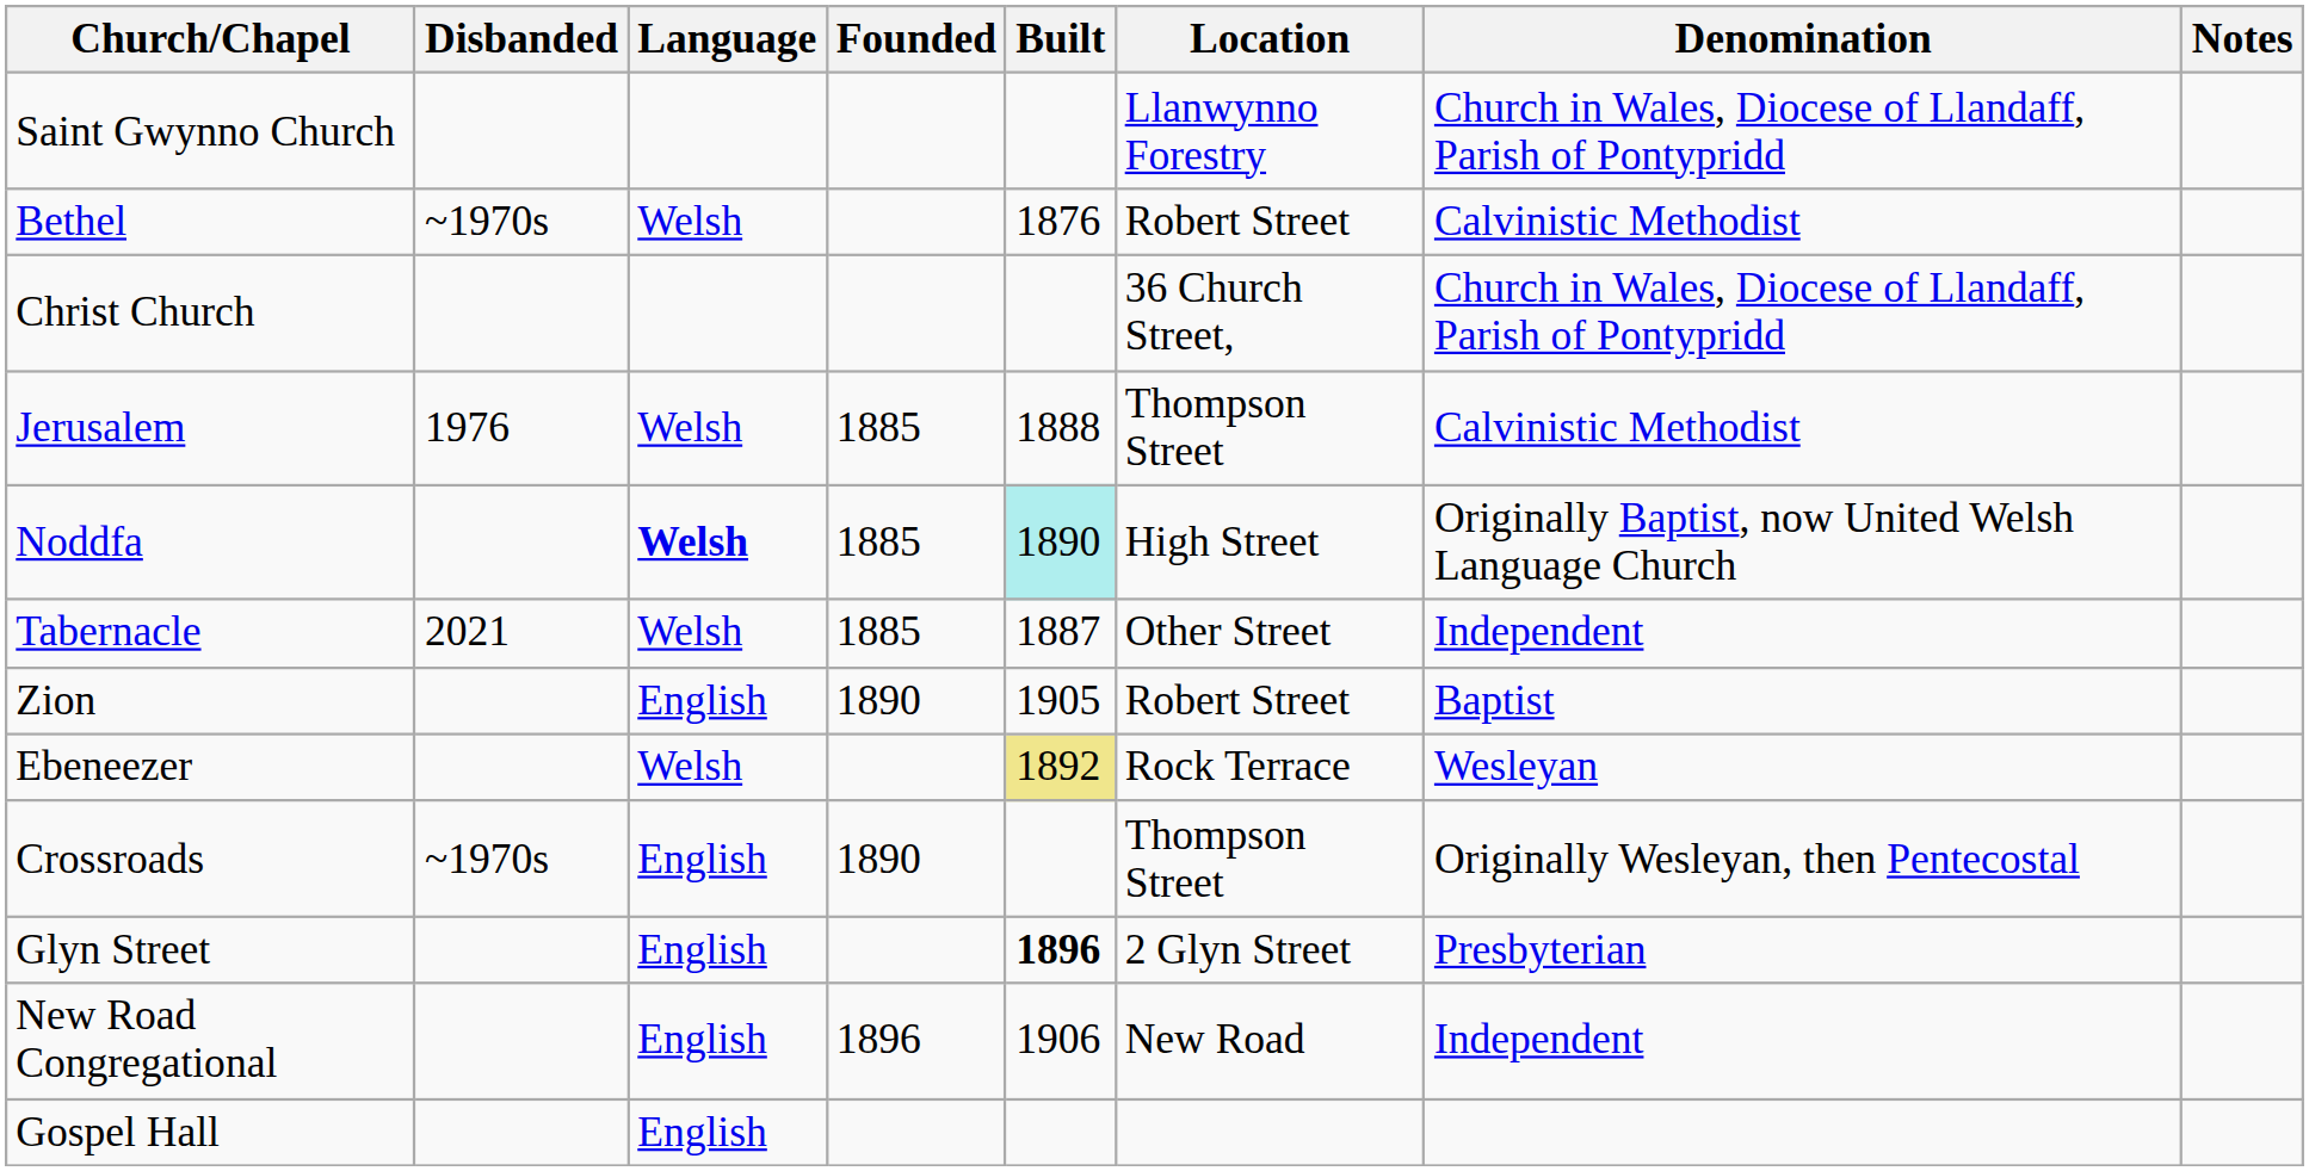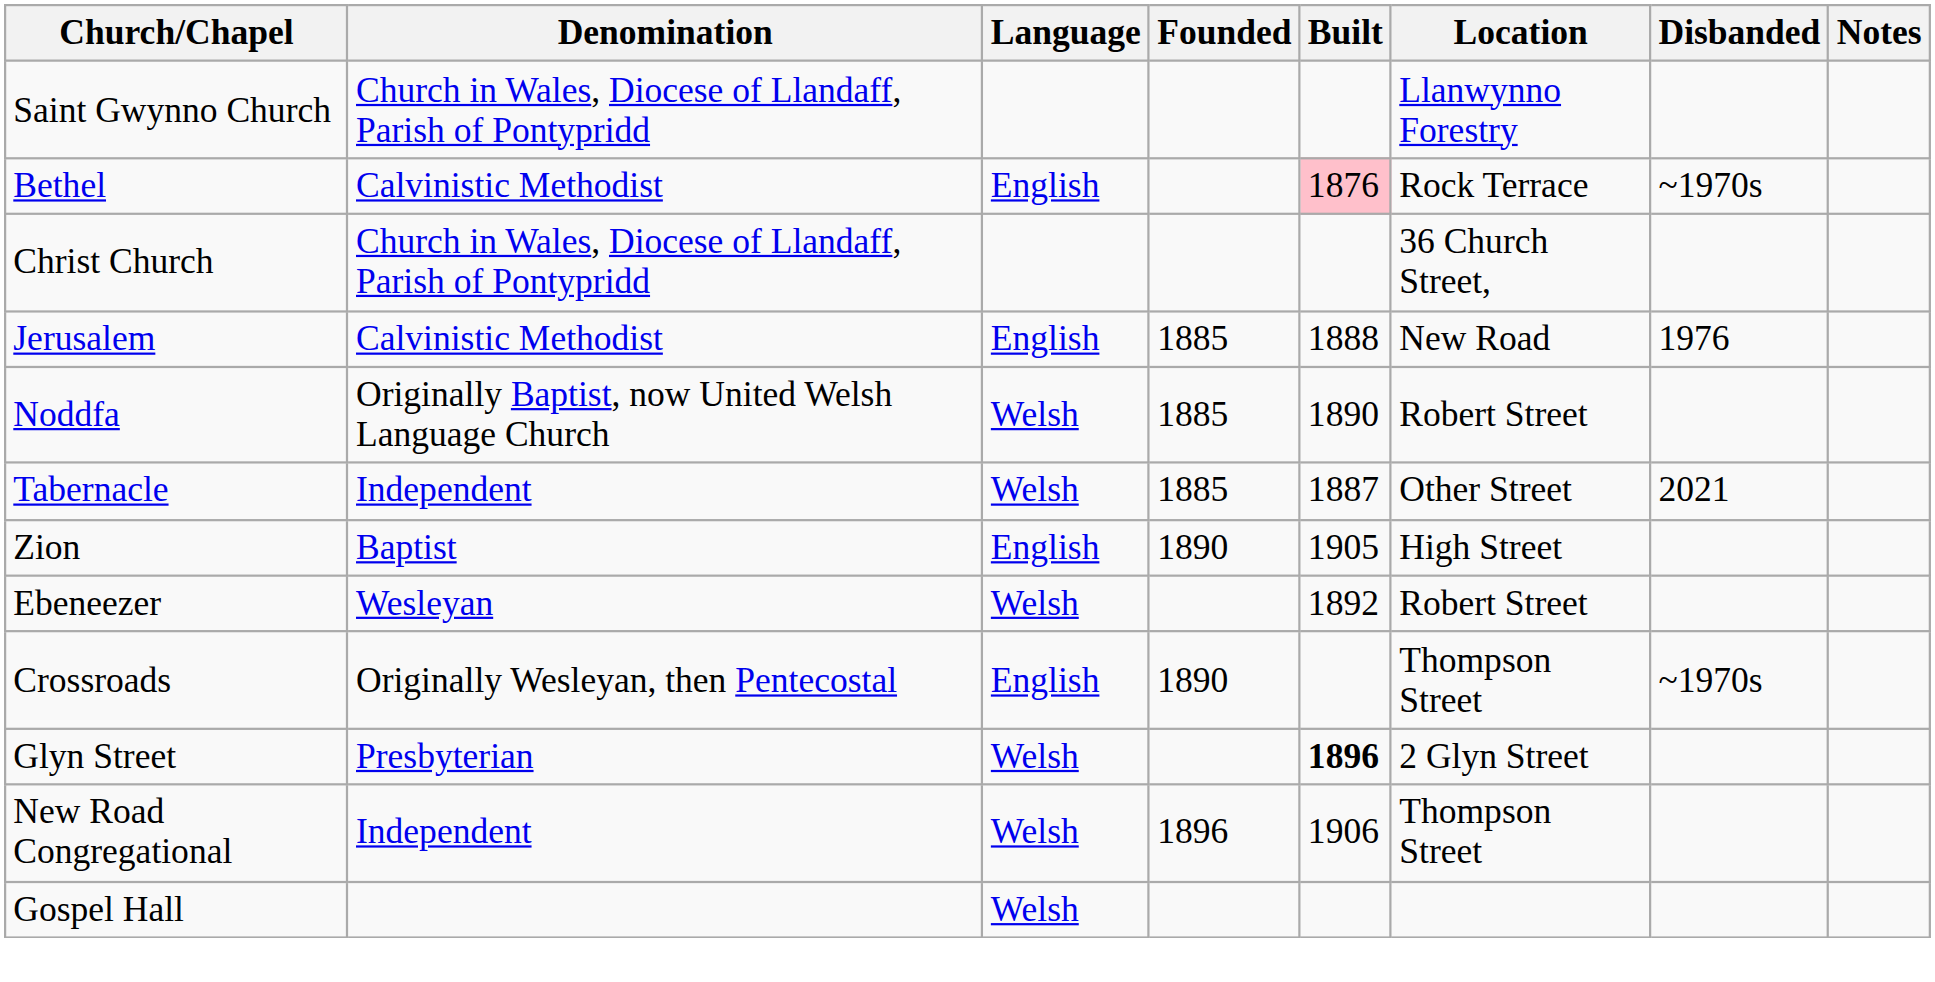 <table class="wikitable plainrowheaders sortable">
 <tr>
 <th scope=col>Church/Chapel</th>
-<th scope=col>Disbanded</th>
+<th scope=col>Denomination</th>
 <th scope=col>Language</th>
 <th scope=col>Founded</th>
 <th scope=col>Built</th>
 <th scope=col>Location</th>
-<th scope=col>Denomination</th>
+<th scope=col>Disbanded</th>
 <th scope=col>Notes</th>
 </tr>
 <tr>
 <td>Saint Gwynno Church</td>
-<td></td>
+<td><a href='#'>Church in Wales</a>, <a href='#'>Diocese of Llandaff</a>, <a href='#'>Parish of Pontypridd</a></td>
 <td></td>
 <td></td>
 <td></td>
 <td><a href='#'>Llanwynno Forestry</a></td>
-<td><a href='#'>Church in Wales</a>, <a href='#'>Diocese of Llandaff</a>, <a href='#'>Parish of Pontypridd</a></td>
+<td></td>
 <td></td>
 </tr>
 <tr>
 <td><a href='#'>Bethel</a></td>
+<td><a href='#'>Calvinistic Methodist</a></td>
+<td><a href='#'>English</a></td>
+<td></td>
+<td style="background: pink;">1876</td>
+<td>Rock Terrace</td>
 <td>~1970s</td>
-<td><a href='#'>Welsh</a></td>
-<td></td>
-<td>1876</td>
-<td>Robert Street</td>
-<td><a href='#'>Calvinistic Methodist</a></td>
 <td></td>
 </tr>
 <tr>
 <td>Christ Church</td>
-<td></td>
+<td><a href='#'>Church in Wales</a>, <a href='#'>Diocese of Llandaff</a>, <a href='#'>Parish of Pontypridd</a></td>
 <td></td>
 <td></td>
 <td></td>
 <td>36 Church Street,</td>
-<td><a href='#'>Church in Wales</a>, <a href='#'>Diocese of Llandaff</a>, <a href='#'>Parish of Pontypridd</a></td>
+<td></td>
 <td></td>
 </tr>
 <tr>
 <td><a href='#'>Jerusalem</a></td>
-<td>1976</td>
-<td><a href='#'>Welsh</a></td>
+<td><a href='#'>Calvinistic Methodist</a></td>
+<td><a href='#'>English</a></td>
 <td>1885</td>
 <td>1888</td>
-<td>Thompson Street</td>
-<td><a href='#'>Calvinistic Methodist</a></td>
+<td>New Road</td>
+<td>1976</td>
 <td></td>
 </tr>
 <tr>
 <td><a href='#'>Noddfa</a></td>
+<td>Originally <a href='#'>Baptist</a>, now United Welsh Language Church</td>
+<td><a href='#'>Welsh</a></td>
+<td>1885</td>
+<td>1890</td>
+<td>Robert Street</td>
 <td></td>
-<td><strong><a href='#'>Welsh</a></strong></td>
-<td>1885</td>
-<td style="background: paleturquoise;">1890</td>
-<td>High Street</td>
-<td>Originally <a href='#'>Baptist</a>, now United Welsh Language Church</td>
 <td></td>
 </tr>
 <tr>
 <td><a href='#'>Tabernacle</a></td>
-<td>2021</td>
+<td><a href='#'>Independent</a></td>
 <td><a href='#'>Welsh</a></td>
 <td>1885</td>
 <td>1887</td>
 <td>Other Street</td>
-<td><a href='#'>Independent</a></td>
+<td>2021</td>
 <td></td>
 </tr>
 <tr>
 <td>Zion</td>
-<td></td>
+<td><a href='#'>Baptist</a></td>
 <td><a href='#'>English</a></td>
 <td>1890</td>
 <td>1905</td>
-<td>Robert Street</td>
-<td><a href='#'>Baptist</a></td>
+<td>High Street</td>
+<td></td>
 <td></td>
 </tr>
 <tr>
 <td>Ebeneezer</td>
-<td></td>
+<td><a href='#'>Wesleyan</a></td>
 <td><a href='#'>Welsh</a></td>
 <td></td>
-<td style="background: khaki;">1892</td>
-<td>Rock Terrace</td>
-<td><a href='#'>Wesleyan</a></td>
+<td>1892</td>
+<td>Robert Street</td>
+<td></td>
 <td></td>
 </tr>
 <tr>
 <td>Crossroads</td>
-<td>~1970s</td>
+<td>Originally Wesleyan, then <a href='#'>Pentecostal</a></td>
 <td><a href='#'>English</a></td>
 <td>1890</td>
 <td></td>
 <td>Thompson Street</td>
-<td>Originally Wesleyan, then <a href='#'>Pentecostal</a></td>
+<td>~1970s</td>
 <td></td>
 </tr>
 <tr>
 <td>Glyn Street</td>
-<td></td>
-<td><a href='#'>English</a></td>
+<td><a href='#'>Presbyterian</a></td>
+<td><a href='#'>Welsh</a></td>
 <td></td>
 <td><strong>1896</strong></td>
 <td>2 Glyn Street</td>
-<td><a href='#'>Presbyterian</a></td>
+<td></td>
 <td></td>
 </tr>
 <tr>
 <td>New Road Congregational</td>
-<td></td>
-<td><a href='#'>English</a></td>
+<td><a href='#'>Independent</a></td>
+<td><a href='#'>Welsh</a></td>
 <td>1896</td>
 <td>1906</td>
-<td>New Road</td>
-<td><a href='#'>Independent</a></td>
+<td>Thompson Street</td>
+<td></td>
 <td></td>
 </tr>
 <tr>
 <td>Gospel Hall</td>
 <td></td>
-<td><a href='#'>English</a></td>
+<td><a href='#'>Welsh</a></td>
 <td></td>
 <td></td>
 <td></td>
 <td></td>
 <td></td>
 </tr>
 </table>
